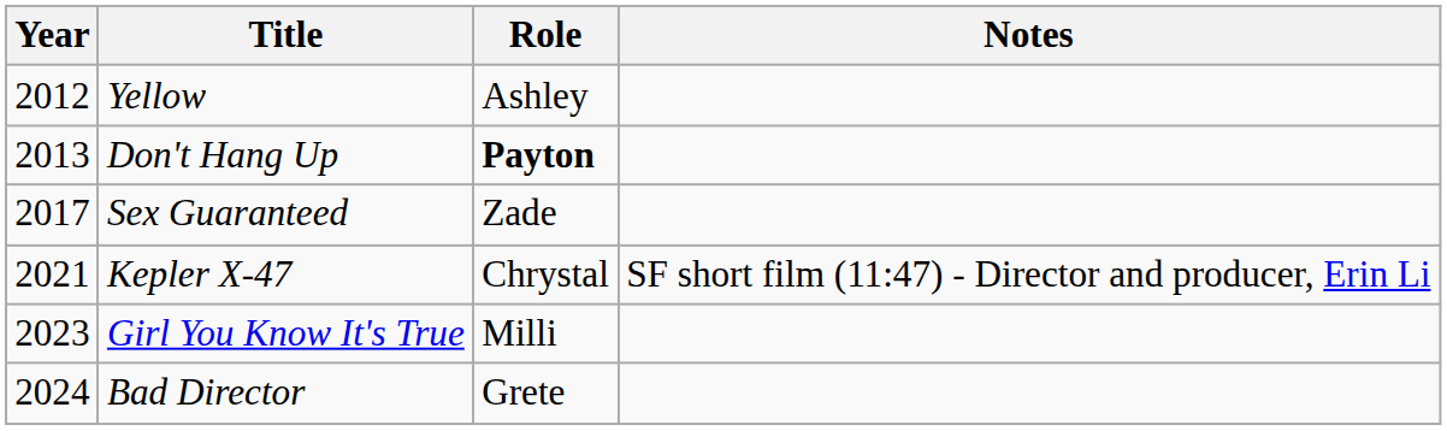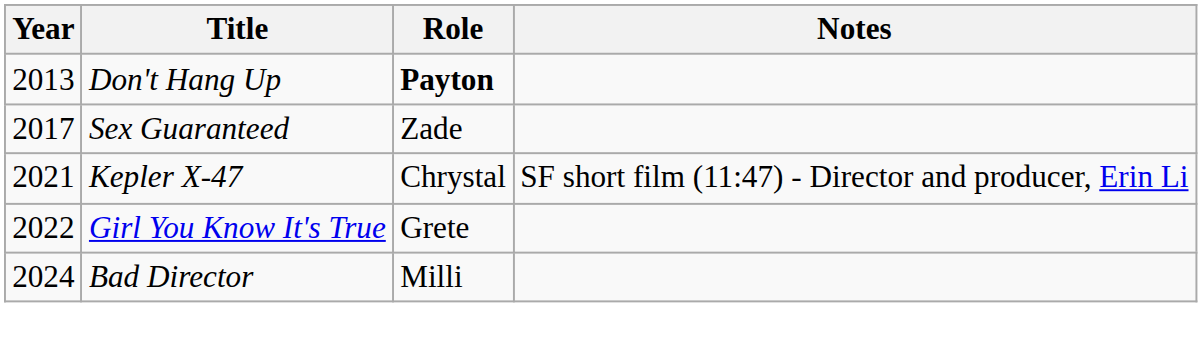 <table class="wikitable sortable">
 <tr>
 <th>Year</th>
 <th>Title</th>
 <th>Role</th>
 <th class="unsortable">Notes</th>
-</tr>
-<tr>
-<td>2012</td>
-<td><em>Yellow</em></td>
-<td>Ashley</td>
-<td></td>
 </tr>
 <tr>
 <td>2013</td>
 <td><em>Don't Hang Up</em></td>
 <td><strong>Payton</strong></td>
 <td></td>
 </tr>
 <tr>
 <td>2017</td>
 <td><em>Sex Guaranteed</em></td>
 <td>Zade</td>
 <td></td>
 </tr>
 <tr>
 <td>2021</td>
 <td><em>Kepler X-47</em></td>
 <td>Chrystal</td>
 <td>SF short film (11:47) - Director and producer, <a href='#'>Erin Li</a></td>
 </tr>
 <tr>
-<td>2023</td>
+<td>2022</td>
 <td><em><a href='#'>Girl You Know It's True</a></em></td>
-<td>Milli</td>
+<td>Grete</td>
 </tr>
 <tr>
 <td>2024</td>
 <td><em>Bad Director</em></td>
-<td>Grete</td>
+<td>Milli</td>
 <td></td>
 </tr>
 </table>
